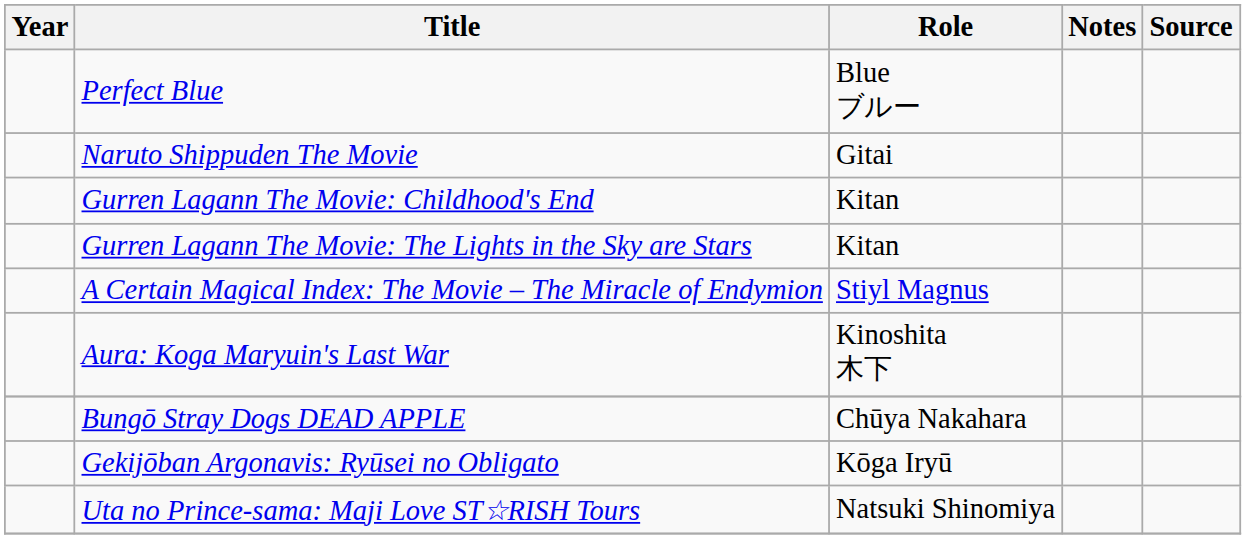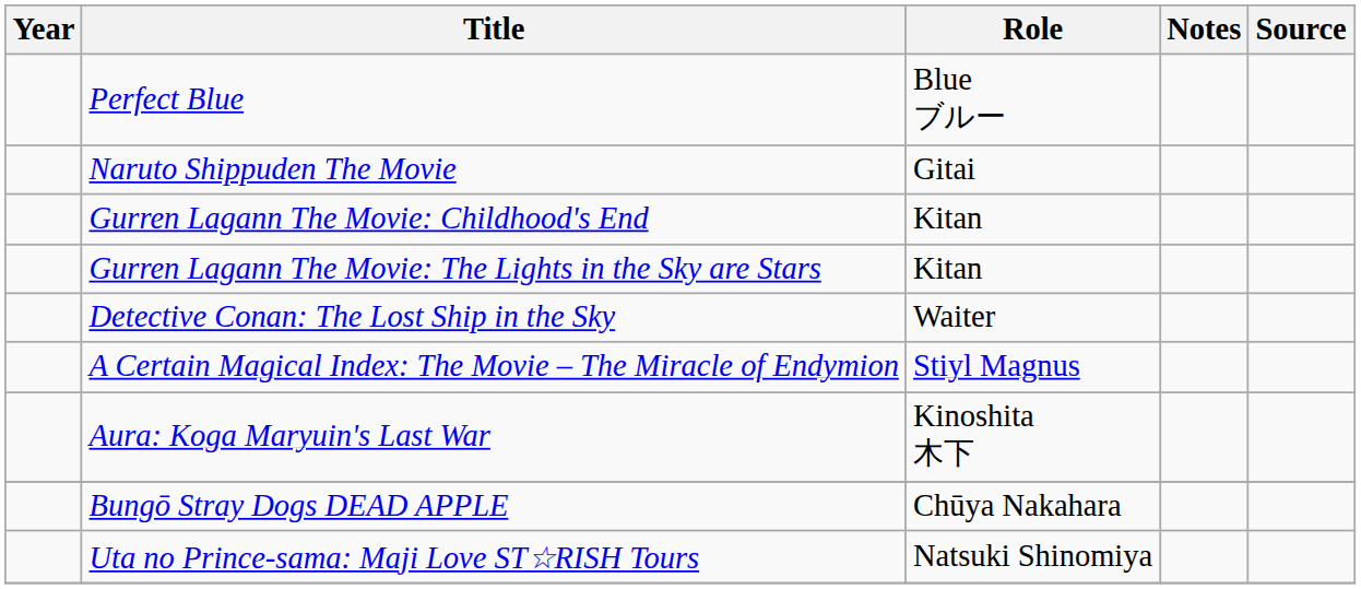 <table class="wikitable sortable plainrowheaders">
 <tr>
 <th>Year</th>
 <th>Title</th>
 <th>Role</th>
 <th class="unsortable">Notes</th>
 <th class="unsortable">Source</th>
 </tr>
 <tr>
 <td></td>
 <td><em><a href='#'>Perfect Blue</a></em></td>
 <td>Blue<br>ブルー</td>
 <td></td>
 <td></td>
 </tr>
 <tr>
 <td></td>
 <td><em><a href='#'>Naruto Shippuden The Movie</a></em></td>
 <td>Gitai </td>
 <td></td>
 <td></td>
 </tr>
 <tr>
 <td></td>
 <td><em> <a href='#'>Gurren Lagann The Movie: Childhood's End</a></em></td>
 <td>Kitan</td>
 <td></td>
 <td></td>
 </tr>
 <tr>
 <td></td>
 <td><em> <a href='#'>Gurren Lagann The Movie: The Lights in the Sky are Stars</a></em></td>
 <td>Kitan</td>
 <td></td>
 <td></td>
 </tr>
 <tr>
 <td></td>
+<td><em><a href='#'>Detective Conan: The Lost Ship in the Sky </a></em></td>
+<td>Waiter</td>
+<td></td>
+<td></td>
+</tr>
+<tr>
+<td></td>
 <td><em><a href='#'>A Certain Magical Index: The Movie – The Miracle of Endymion</a></em></td>
 <td><a href='#'>Stiyl Magnus</a></td>
 <td></td>
 <td></td>
 </tr>
 <tr>
 <td></td>
 <td><em><a href='#'>Aura: Koga Maryuin's Last War </a></em></td>
 <td>Kinoshita<br>木下 </td>
 <td></td>
 <td></td>
 </tr>
 <tr>
 </tr>
 <tr>
 <td></td>
 <td><em><a href='#'>Bungō Stray Dogs DEAD APPLE</a></em></td>
 <td>Chūya Nakahara</td>
 <td></td>
 <td></td>
 </tr>
 <tr>
 <td></td>
-<td><em><a href='#'>Gekijōban Argonavis: Ryūsei no Obligato</a></em></td>
-<td>Kōga Iryū</td>
-<td></td>
-<td></td>
-</tr>
-<tr>
-<td></td>
 <td><em><a href='#'>Uta no Prince-sama: Maji Love ST☆RISH Tours</a></em></td>
 <td>Natsuki Shinomiya</td>
 <td></td>
 <td></td>
 </tr>
 <tr>
 </tr>
 </table>
